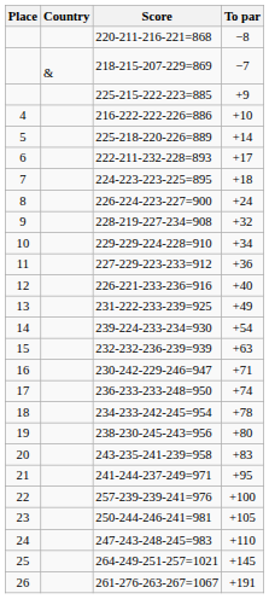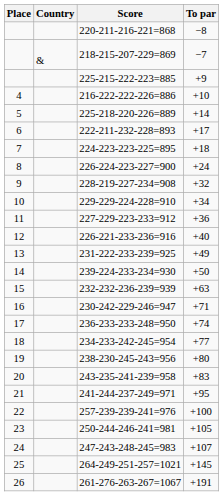 <table class="wikitable" style="font-size:95%;">
 <tr>
 <th>Place</th>
 <th>Country</th>
 <th>Score</th>
 <th>To par</th>
 </tr>
 <tr>
 <td align=center></td>
 <td></td>
 <td>220-211-216-221=868</td>
 <td align=center>−8</td>
 </tr>
 <tr>
 <td align=center></td>
 <td><br>& </td>
 <td>218-215-207-229=869</td>
 <td align=center>−7</td>
 </tr>
 <tr>
 <td align=center></td>
 <td></td>
 <td>225-215-222-223=885</td>
 <td align=center>+9</td>
 </tr>
 <tr>
 <td align=center>4</td>
 <td></td>
 <td>216-222-222-226=886</td>
 <td align=center>+10</td>
 </tr>
 <tr>
 <td align=center>5</td>
 <td></td>
 <td>225-218-220-226=889</td>
 <td align=center>+14</td>
 </tr>
 <tr>
 <td align=center>6</td>
 <td></td>
 <td>222-211-232-228=893</td>
 <td align=center>+17</td>
 </tr>
 <tr>
 <td align=center>7</td>
 <td></td>
 <td>224-223-223-225=895</td>
 <td align=center>+18</td>
 </tr>
 <tr>
 <td align=center>8</td>
 <td></td>
 <td>226-224-223-227=900</td>
 <td align=center>+24</td>
 </tr>
 <tr>
 <td align=center>9</td>
 <td></td>
 <td>228-219-227-234=908</td>
 <td align=center>+32</td>
 </tr>
 <tr>
 <td align=center>10</td>
 <td></td>
 <td>229-229-224-228=910</td>
 <td align=center>+34</td>
 </tr>
 <tr>
 <td align=center>11</td>
 <td></td>
 <td>227-229-223-233=912</td>
 <td align=center>+36</td>
 </tr>
 <tr>
 <td align=center>12</td>
 <td></td>
 <td>226-221-233-236=916</td>
 <td align=center>+40</td>
 </tr>
 <tr>
 <td align=center>13</td>
 <td></td>
 <td>231-222-233-239=925</td>
 <td align=center>+49</td>
 </tr>
 <tr>
 <td align=center>14</td>
 <td></td>
 <td>239-224-233-234=930</td>
-<td align=center>+54</td>
+<td align=center>+50</td>
 </tr>
 <tr>
 <td align=center>15</td>
 <td></td>
 <td>232-232-236-239=939</td>
 <td align=center>+63</td>
 </tr>
 <tr>
 <td align=center>16</td>
 <td></td>
 <td>230-242-229-246=947</td>
 <td align=center>+71</td>
 </tr>
 <tr>
 <td align=center>17</td>
 <td></td>
 <td>236-233-233-248=950</td>
 <td align=center>+74</td>
 </tr>
 <tr>
 <td align=center>18</td>
 <td></td>
 <td>234-233-242-245=954</td>
-<td align=center>+78</td>
+<td align=center>+77</td>
 </tr>
 <tr>
 <td align=center>19</td>
 <td></td>
 <td>238-230-245-243=956</td>
 <td align=center>+80</td>
 </tr>
 <tr>
 <td align=center>20</td>
 <td></td>
 <td>243-235-241-239=958</td>
 <td align=center>+83</td>
 </tr>
 <tr>
 <td align=center>21</td>
 <td></td>
 <td>241-244-237-249=971</td>
 <td align=center>+95</td>
 </tr>
 <tr>
 <td align=center>22</td>
 <td></td>
 <td>257-239-239-241=976</td>
 <td align=center>+100</td>
 </tr>
 <tr>
 <td align=center>23</td>
 <td></td>
 <td>250-244-246-241=981</td>
 <td align=center>+105</td>
 </tr>
 <tr>
 <td align=center>24</td>
 <td></td>
 <td>247-243-248-245=983</td>
-<td align=center>+110</td>
+<td align=center>+107</td>
 </tr>
 <tr>
 <td align=center>25</td>
 <td></td>
 <td>264-249-251-257=1021</td>
 <td align=center>+145</td>
 </tr>
 <tr>
 <td align=center>26</td>
 <td></td>
 <td>261-276-263-267=1067</td>
 <td align=center>+191</td>
 </tr>
 </table>
